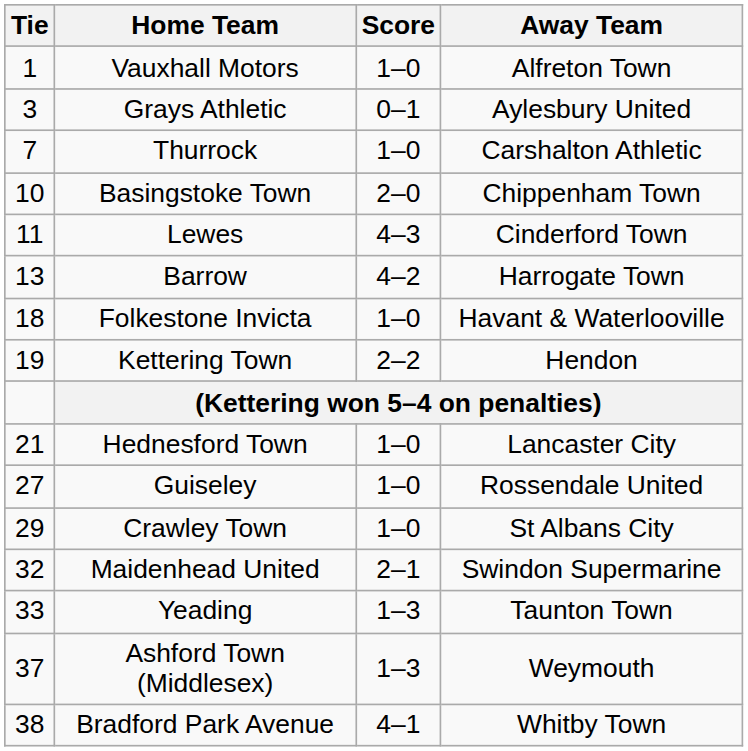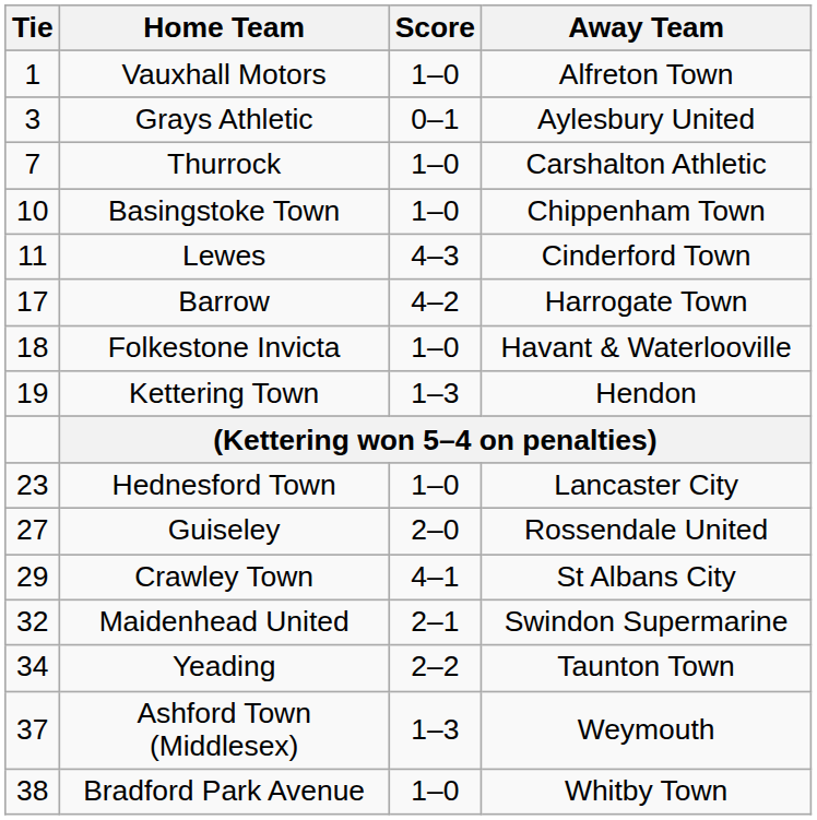 <table class="wikitable" style="text-align:center;">
 <tr>
 <th width=20>Tie</th>
 <th width=175>Home Team</th>
 <th width=20>Score</th>
 <th width=175>Away Team</th>
 </tr>
 <tr>
 <td>1</td>
 <td>Vauxhall Motors</td>
 <td>1–0</td>
 <td>Alfreton Town</td>
 </tr>
 <tr>
 <td>3</td>
 <td>Grays Athletic</td>
 <td>0–1</td>
 <td>Aylesbury United</td>
 </tr>
 <tr>
 <td>7</td>
 <td>Thurrock</td>
 <td>1–0</td>
 <td>Carshalton Athletic</td>
 </tr>
 <tr>
 <td>10</td>
 <td>Basingstoke Town</td>
-<td>2–0</td>
+<td>1–0</td>
 <td>Chippenham Town</td>
 </tr>
 <tr>
 <td>11</td>
 <td>Lewes</td>
 <td>4–3</td>
 <td>Cinderford Town</td>
 </tr>
 <tr>
-<td>13</td>
+<td>17</td>
 <td>Barrow</td>
 <td>4–2</td>
 <td>Harrogate Town</td>
 </tr>
 <tr>
 <td>18</td>
 <td>Folkestone Invicta</td>
 <td>1–0</td>
 <td>Havant & Waterlooville</td>
 </tr>
 <tr>
 <td>19</td>
 <td>Kettering Town</td>
-<td>2–2</td>
+<td>1–3</td>
 <td>Hendon</td>
 </tr>
 <tr>
 <td></td>
 <th colspan="5">(Kettering won 5–4 on penalties)</th>
 </tr>
 <tr>
-<td>21</td>
+<td>23</td>
 <td>Hednesford Town</td>
 <td>1–0</td>
 <td>Lancaster City</td>
 </tr>
 <tr>
 <td>27</td>
 <td>Guiseley</td>
-<td>1–0</td>
+<td>2–0</td>
 <td>Rossendale United</td>
 </tr>
 <tr>
 <td>29</td>
 <td>Crawley Town</td>
-<td>1–0</td>
+<td>4–1</td>
 <td>St Albans City</td>
 </tr>
 <tr>
 <td>32</td>
 <td>Maidenhead United</td>
 <td>2–1</td>
 <td>Swindon Supermarine</td>
 </tr>
 <tr>
-<td>33</td>
+<td>34</td>
 <td>Yeading</td>
-<td>1–3</td>
+<td>2–2</td>
 <td>Taunton Town</td>
 </tr>
 <tr>
 <td>37</td>
 <td>Ashford Town (Middlesex)</td>
 <td>1–3</td>
 <td>Weymouth</td>
 </tr>
 <tr>
 <td>38</td>
 <td>Bradford Park Avenue</td>
-<td>4–1</td>
+<td>1–0</td>
 <td>Whitby Town</td>
 </tr>
 </table>
